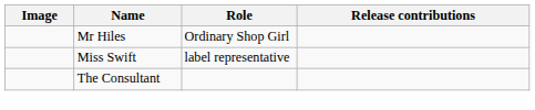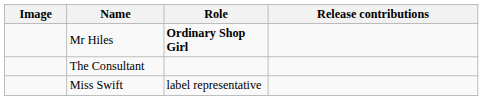 <table class="wikitable" border="1" width="100%">
 <tr>
 <th width="75">Image</th>
 <th width="120">Name</th>
 <th width="130">Role</th>
 <th>Release contributions</th>
 </tr>
 <tr>
 <td></td>
 <td>Mr Hiles<br></td>
-<td>Ordinary Shop Girl</td>
+<td><strong>Ordinary Shop Girl</strong></td>
+<td></td>
+</tr>
+<tr>
+<td></td>
+<td>The Consultant<br></td>
+<td></td>
 <td></td>
 </tr>
 <tr>
 <td></td>
 <td>Miss Swift<br></td>
 <td>label representative</td>
 <td></td>
 </tr>
-<tr>
-<td></td>
-<td>The Consultant<br></td>
-<td></td>
-<td></td>
-</tr>
 </table>
